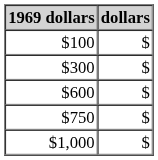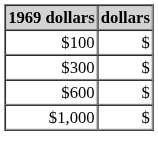 <table border="1" cellpadding="2" cellspacing="0">
 <tr bgcolor=lightgrey>
 <th>1969 dollars</th>
 <th> dollars</th>
 </tr>
 <tr>
 <td align="right">$100</td>
 <td align="right">$</td>
 </tr>
 <tr>
 <td align="right">$300</td>
 <td align="right">$</td>
 </tr>
 <tr>
 <td align="right">$600</td>
 <td align="right">$</td>
 </tr>
 <tr>
-<td align="right">$750</td>
-<td align="right">$</td>
-</tr>
-<tr>
 <td align="right">$1,000</td>
 <td align="right">$</td>
 </tr>
 </table>
